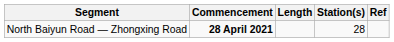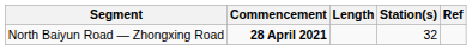 <table class="wikitable" style="border-collapse: collapse; text-align: right;">
 <tr>
 <th>Segment</th>
 <th>Commencement</th>
 <th>Length</th>
 <th>Station(s)</th>
 <th>Ref</th>
 </tr>
 <tr>
 <td style="text-align: left;">North Baiyun Road — Zhongxing Road</td>
 <td><strong>28 April 2021</strong></td>
 <td></td>
-<td>28</td>
+<td>32</td>
 <td></td>
 </tr>
 </table>
